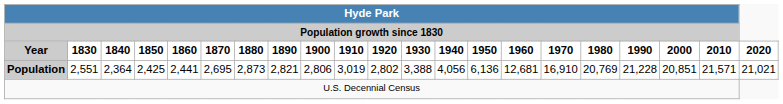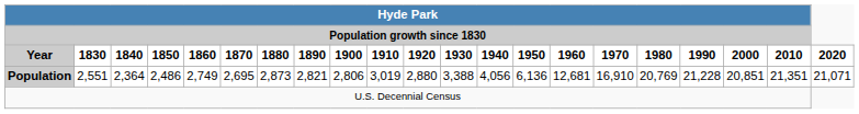 <table class="wikitable" style="font-size:90%; width:60%; border:0; text-align:center; line-height:120%;">
 <tr>
 <th colspan="20" style="text-align:center;background:steelblue;color:white;">Hyde Park</th>
 </tr>
 <tr>
 <th colspan="20" style="text-align:center;font-size:90%;background:#ccc;">Population growth since 1830</th>
 </tr>
 <tr>
 <th style="background:#ccc; height:17px;">Year</th>
 <th style="background:#fff;">1830</th>
 <th style="background:#fff;">1840</th>
 <th style="background:#fff;">1850</th>
 <th style="background:#fff;">1860</th>
 <th style="background:#fff;">1870</th>
 <th style="background:#fff;">1880</th>
 <th style="background:#fff;">1890</th>
 <th style="background:#fff;">1900</th>
 <th style="background:#fff;">1910</th>
 <th style="background:#fff;">1920</th>
 <th style="background:#fff;">1930</th>
 <th style="background:#fff;">1940</th>
 <th style="background:#fff;">1950</th>
 <th style="background:#fff;">1960</th>
 <th style="background:#fff;">1970</th>
 <th style="background:#fff;">1980</th>
 <th style="background:#fff;">1990</th>
 <th style="background:#fff;">2000</th>
 <th style="background:#fff;">2010</th>
 <th style="background:#fff;">2020</th>
 </tr>
 <tr style="text-align:center;">
 <th style="background:#ccc; height:17px;">Population</th>
 <td style="background:#fff;">2,551</td>
 <td style="background:#fff;">2,364</td>
-<td style="background:#fff;">2,425</td>
-<td style="background:#fff;">2,441</td>
+<td style="background:#fff;">2,486</td>
+<td style="background:#fff;">2,749</td>
 <td style="background:#fff;">2,695</td>
 <td style="background:#fff;">2,873</td>
 <td style="background:#fff;">2,821</td>
 <td style="background:#fff;">2,806</td>
 <td style="background:#fff;">3,019</td>
-<td style="background:#fff;">2,802</td>
+<td style="background:#fff;">2,880</td>
 <td style="background:#fff;">3,388</td>
 <td style="background:#fff;">4,056</td>
 <td style="background:#fff;">6,136</td>
 <td style="background:#fff;">12,681</td>
 <td style="background:#fff;">16,910</td>
 <td style="background:#fff;">20,769</td>
 <td style="background:#fff;">21,228</td>
 <td style="background:#fff;">20,851</td>
-<td style="background:#fff;">21,571</td>
-<td style="background:#fff;">21,021</td>
+<td style="background:#fff;">21,351</td>
+<td style="background:#fff;">21,071</td>
 </tr>
 <tr>
 <td colspan="20" style="text-align:center;"><small>U.S. Decennial Census</small></td>
 </tr>
 </table>
